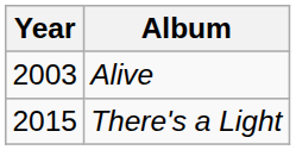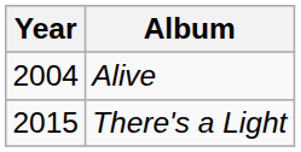 <table class="wikitable">
 <tr>
 <th>Year</th>
 <th>Album</th>
 </tr>
 <tr>
-<td>2003</td>
+<td>2004</td>
 <td><em>Alive</em></td>
 </tr>
 <tr>
 <td>2015</td>
 <td><em>There's a Light</em></td>
 </tr>
 </table>
